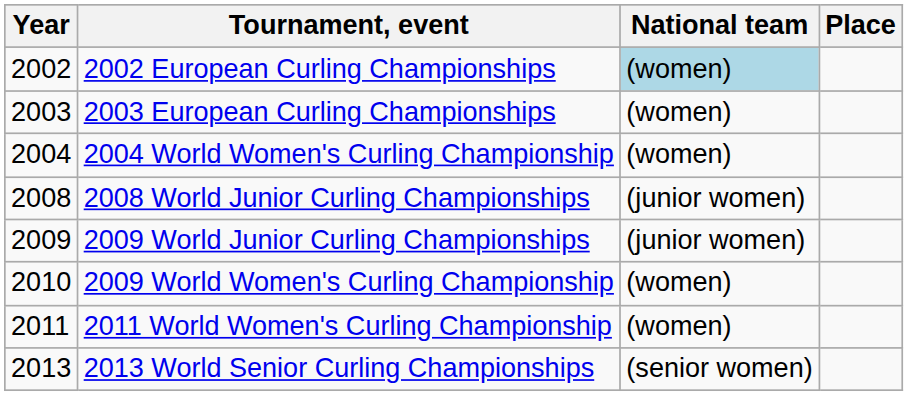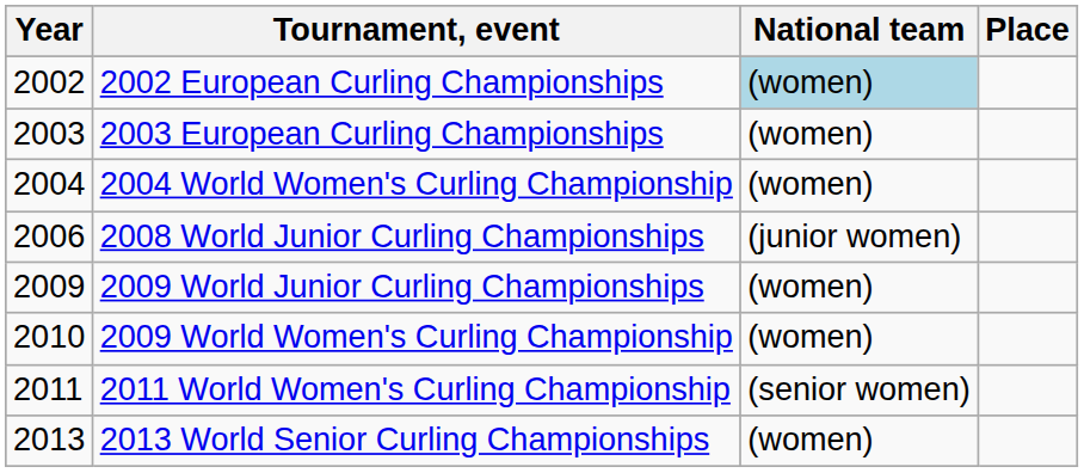 <table class="wikitable">
 <tr>
 <th scope="col">Year</th>
 <th scope="col">Tournament, event</th>
 <th scope="col">National team</th>
 <th scope="col">Place</th>
 </tr>
 <tr>
 <td>2002</td>
 <td><a href='#'>2002 European Curling Championships</a></td>
 <td style="background: lightblue;"> (women)</td>
 <td></td>
 </tr>
 <tr>
 <td>2003</td>
 <td><a href='#'>2003 European Curling Championships</a></td>
 <td> (women)</td>
 <td></td>
 </tr>
 <tr>
 <td>2004</td>
 <td><a href='#'>2004 World Women's Curling Championship</a></td>
 <td> (women)</td>
 <td></td>
 </tr>
 <tr>
-<td>2008</td>
+<td>2006</td>
 <td><a href='#'>2008 World Junior Curling Championships</a></td>
 <td> (junior women)</td>
 <td></td>
 </tr>
 <tr>
 <td>2009</td>
 <td><a href='#'>2009 World Junior Curling Championships</a></td>
-<td> (junior women)</td>
+<td> (women)</td>
 <td></td>
 </tr>
 <tr>
 <td>2010</td>
 <td><a href='#'>2009 World Women's Curling Championship</a></td>
 <td> (women)</td>
 <td></td>
 </tr>
 <tr>
 <td>2011</td>
 <td><a href='#'>2011 World Women's Curling Championship</a></td>
-<td> (women)</td>
+<td> (senior women)</td>
 <td></td>
 </tr>
 <tr>
 <td>2013</td>
 <td><a href='#'>2013 World Senior Curling Championships</a></td>
-<td> (senior women)</td>
+<td> (women)</td>
 <td></td>
 </tr>
 </table>
